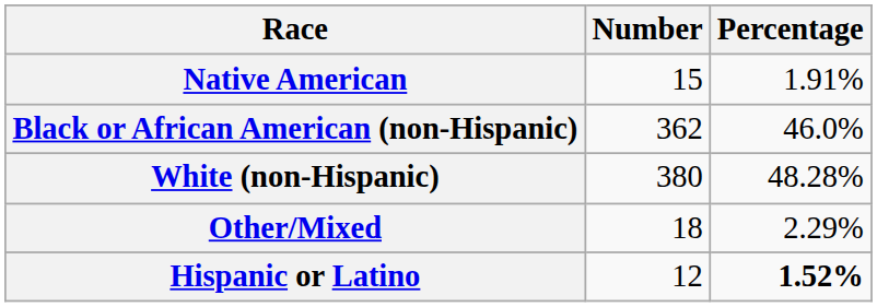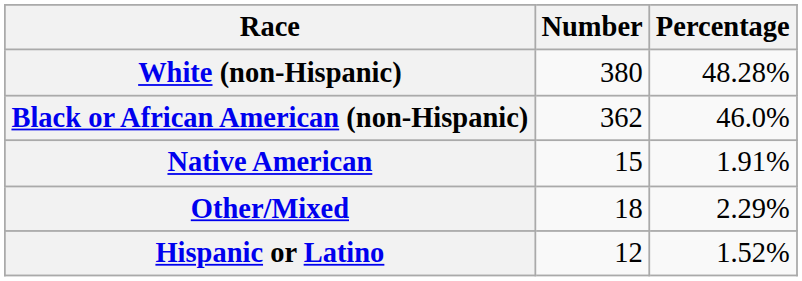 <table class="wikitable" style="text-align:right">
 <tr>
 <th scope="col">Race</th>
 <th scope="col">Number</th>
 <th scope="col">Percentage</th>
 </tr>
 <tr>
-<th scope="row"><a href='#'>Native American</a></th>
-<td>15</td>
-<td>1.91%</td>
+<th scope="row"><a href='#'>White</a> (non-Hispanic)</th>
+<td>380</td>
+<td>48.28%</td>
 </tr>
 <tr>
 <th scope="row"><a href='#'>Black or African American</a> (non-Hispanic)</th>
 <td>362</td>
 <td>46.0%</td>
 </tr>
 <tr>
-<th scope="row"><a href='#'>White</a> (non-Hispanic)</th>
-<td>380</td>
-<td>48.28%</td>
+<th scope="row"><a href='#'>Native American</a></th>
+<td>15</td>
+<td>1.91%</td>
 </tr>
 <tr>
 <th scope="row"><a href='#'>Other/Mixed</a></th>
 <td>18</td>
 <td>2.29%</td>
 </tr>
 <tr>
 <th scope="row"><a href='#'>Hispanic</a> or <a href='#'>Latino</a></th>
 <td>12</td>
-<td><strong>1.52%</strong></td>
+<td>1.52%</td>
 </tr>
 </table>
